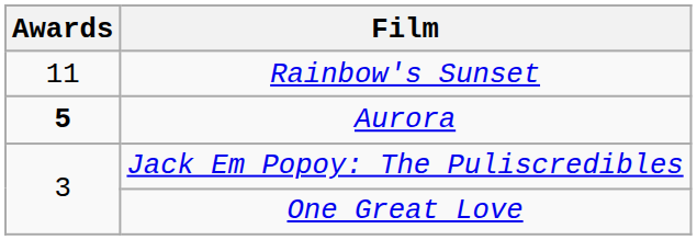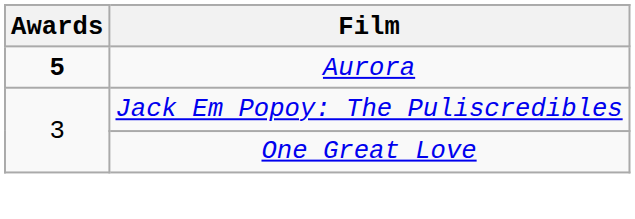 <table class="wikitable" style="text-align:center">
 <tr>
 <th scope="col">Awards</th>
 <th scope="col">Film</th>
-</tr>
-<tr>
-<td>11</td>
-<td><em><a href='#'>Rainbow's Sunset</a></em></td>
 </tr>
 <tr>
 <td><strong>5</strong></td>
 <td><em><a href='#'>Aurora</a></em></td>
 </tr>
 <tr>
 <td rowspan=2>3</td>
 <td><em><a href='#'>Jack Em Popoy: The Puliscredibles</a></em></td>
 </tr>
 <tr>
 <td><em><a href='#'>One Great Love</a></em></td>
 </tr>
 </table>
